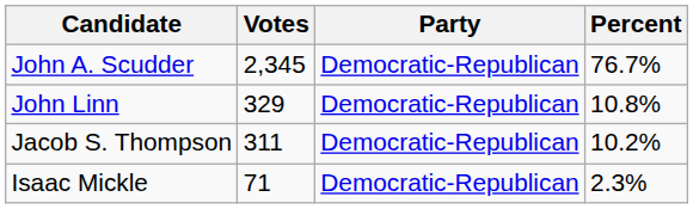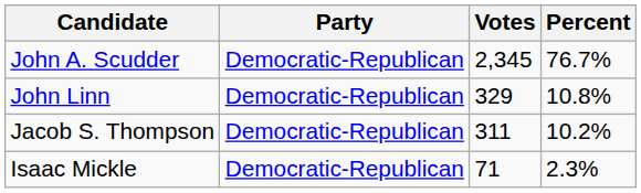 <table class=wikitable>
 <tr>
 <th>Candidate</th>
+<th>Party</th>
 <th>Votes</th>
-<th>Party</th>
 <th>Percent</th>
 </tr>
 <tr>
 <td><a href='#'>John A. Scudder</a></td>
+<td><a href='#'>Democratic-Republican</a></td>
 <td>2,345</td>
-<td><a href='#'>Democratic-Republican</a></td>
 <td>76.7%</td>
 </tr>
 <tr>
 <td><a href='#'>John Linn</a></td>
+<td><a href='#'>Democratic-Republican</a></td>
 <td>329</td>
-<td><a href='#'>Democratic-Republican</a></td>
 <td>10.8%</td>
 </tr>
 <tr>
 <td>Jacob S. Thompson</td>
+<td><a href='#'>Democratic-Republican</a></td>
 <td>311</td>
-<td><a href='#'>Democratic-Republican</a></td>
 <td>10.2%</td>
 </tr>
 <tr>
 <td>Isaac Mickle</td>
+<td><a href='#'>Democratic-Republican</a></td>
 <td>71</td>
-<td><a href='#'>Democratic-Republican</a></td>
 <td>2.3%</td>
 </tr>
 </table>
